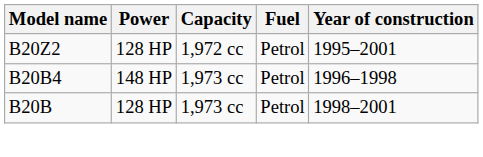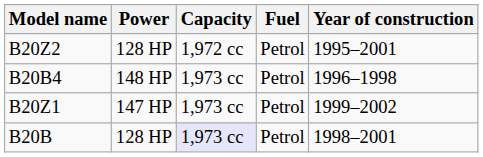 <table class="wikitable">
 <tr>
 <th>Model name</th>
 <th>Power</th>
 <th>Capacity</th>
 <th>Fuel</th>
 <th>Year of construction</th>
 </tr>
 <tr>
 <td>B20Z2</td>
 <td>128 HP</td>
 <td>1,972 cc</td>
 <td>Petrol</td>
 <td>1995–2001</td>
 </tr>
 <tr>
 <td>B20B4</td>
 <td>148 HP</td>
 <td>1,973 cc</td>
 <td>Petrol</td>
 <td>1996–1998</td>
 </tr>
 <tr>
+<td>B20Z1</td>
+<td>147 HP</td>
+<td>1,973 cc</td>
+<td>Petrol</td>
+<td>1999–2002</td>
+</tr>
+<tr>
 <td>B20B</td>
 <td>128 HP</td>
-<td>1,973 cc</td>
+<td style="background: lavender;">1,973 cc</td>
 <td>Petrol</td>
 <td>1998–2001</td>
 </tr>
 </table>
